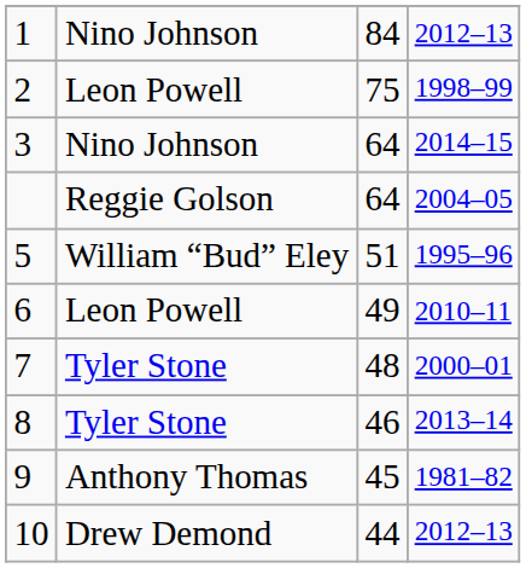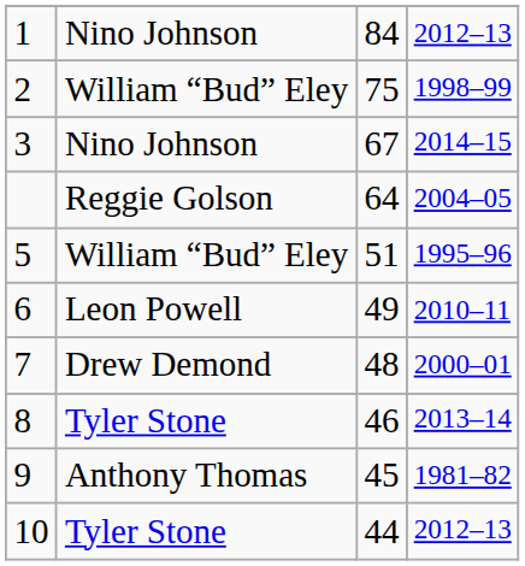 <table class="wikitable">
 <tr>
 </tr>
 <tr>
 <td>1</td>
 <td>Nino Johnson</td>
 <td>84</td>
 <td style="font-size:80%;"><a href='#'>2012–13</a></td>
 </tr>
 <tr>
 <td>2</td>
-<td>Leon Powell</td>
+<td>William “Bud” Eley</td>
 <td>75</td>
 <td style="font-size:80%;"><a href='#'>1998–99</a></td>
 </tr>
 <tr>
 <td>3</td>
 <td>Nino Johnson</td>
-<td>64</td>
+<td>67</td>
 <td style="font-size:80%;"><a href='#'>2014–15</a></td>
 </tr>
 <tr>
 <td></td>
 <td>Reggie Golson</td>
 <td>64</td>
 <td style="font-size:80%;"><a href='#'>2004–05</a></td>
 </tr>
 <tr>
 <td>5</td>
 <td>William “Bud” Eley</td>
 <td>51</td>
 <td style="font-size:80%;"><a href='#'>1995–96</a></td>
 </tr>
 <tr>
 <td>6</td>
 <td>Leon Powell</td>
 <td>49</td>
 <td style="font-size:80%;"><a href='#'>2010–11</a></td>
 </tr>
 <tr>
 <td>7</td>
-<td><a href='#'>Tyler Stone</a></td>
+<td>Drew Demond</td>
 <td>48</td>
 <td style="font-size:80%;"><a href='#'>2000–01</a></td>
 </tr>
 <tr>
 <td>8</td>
 <td><a href='#'>Tyler Stone</a></td>
 <td>46</td>
 <td style="font-size:80%;"><a href='#'>2013–14</a></td>
 </tr>
 <tr>
 <td>9</td>
 <td>Anthony Thomas</td>
 <td>45</td>
 <td style="font-size:80%;"><a href='#'>1981–82</a></td>
 </tr>
 <tr>
 <td>10</td>
-<td>Drew Demond</td>
+<td><a href='#'>Tyler Stone</a></td>
 <td>44</td>
 <td style="font-size:80%;"><a href='#'>2012–13</a></td>
 </tr>
 </table>
